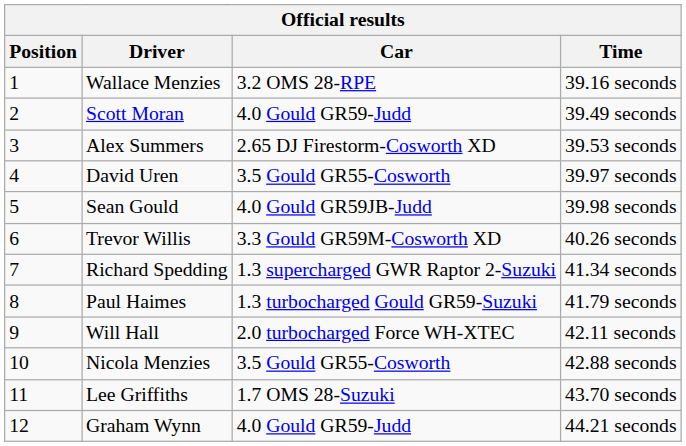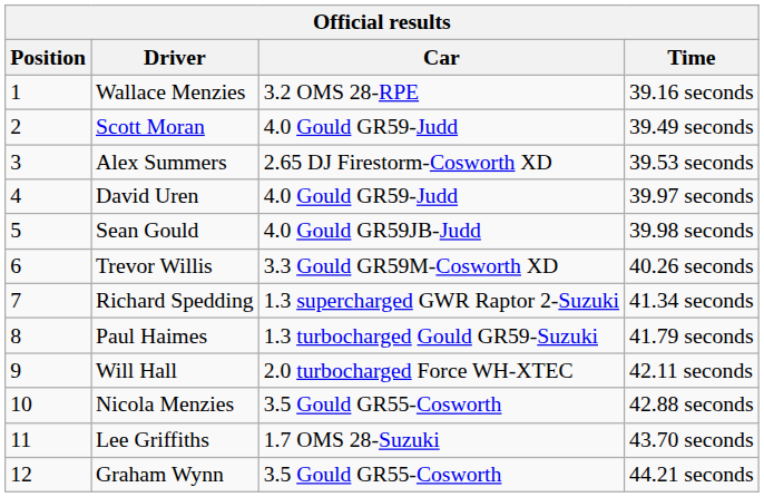 <table class="wikitable" style="font-size: 100%">
 <tr>
 <th colspan=4>Official results</th>
 </tr>
 <tr>
 <th>Position</th>
 <th>Driver</th>
 <th>Car</th>
 <th>Time</th>
 </tr>
 <tr>
 <td>1</td>
 <td>Wallace Menzies</td>
 <td>3.2 OMS 28-<a href='#'>RPE</a></td>
 <td>39.16 seconds</td>
 </tr>
 <tr>
 <td>2</td>
 <td><a href='#'>Scott Moran</a></td>
 <td>4.0 <a href='#'>Gould</a> GR59-<a href='#'>Judd</a></td>
 <td>39.49  seconds</td>
 </tr>
 <tr>
 <td>3</td>
 <td>Alex Summers</td>
 <td>2.65 DJ Firestorm-<a href='#'>Cosworth</a> XD</td>
 <td>39.53 seconds</td>
 </tr>
 <tr>
 <td>4</td>
 <td>David Uren</td>
-<td>3.5 <a href='#'>Gould</a> GR55-<a href='#'>Cosworth</a></td>
+<td>4.0 <a href='#'>Gould</a> GR59-<a href='#'>Judd</a></td>
 <td>39.97 seconds</td>
 </tr>
 <tr>
 <td>5</td>
 <td>Sean Gould</td>
 <td>4.0 <a href='#'>Gould</a> GR59JB-<a href='#'>Judd</a></td>
 <td>39.98 seconds</td>
 </tr>
 <tr>
 <td>6</td>
 <td>Trevor Willis</td>
 <td>3.3 <a href='#'>Gould</a> GR59M-<a href='#'>Cosworth</a> XD</td>
 <td>40.26 seconds</td>
 </tr>
 <tr>
 <td>7</td>
 <td>Richard Spedding</td>
 <td>1.3 <a href='#'>supercharged</a> GWR Raptor 2-<a href='#'>Suzuki</a></td>
 <td>41.34 seconds</td>
 </tr>
 <tr>
 <td>8</td>
 <td>Paul Haimes</td>
 <td>1.3 <a href='#'>turbocharged</a> <a href='#'>Gould</a> GR59-<a href='#'>Suzuki</a></td>
 <td>41.79 seconds</td>
 </tr>
 <tr>
 <td>9</td>
 <td>Will Hall</td>
 <td>2.0 <a href='#'>turbocharged</a> Force WH-XTEC</td>
 <td>42.11 seconds</td>
 </tr>
 <tr>
 <td>10</td>
 <td>Nicola Menzies</td>
 <td>3.5 <a href='#'>Gould</a> GR55-<a href='#'>Cosworth</a></td>
 <td>42.88 seconds</td>
 </tr>
 <tr>
 <td>11</td>
 <td>Lee Griffiths</td>
 <td>1.7 OMS 28-<a href='#'>Suzuki</a></td>
 <td>43.70 seconds</td>
 </tr>
 <tr>
 <td>12</td>
 <td>Graham Wynn</td>
-<td>4.0 <a href='#'>Gould</a> GR59-<a href='#'>Judd</a></td>
+<td>3.5 <a href='#'>Gould</a> GR55-<a href='#'>Cosworth</a></td>
 <td>44.21 seconds</td>
 </tr>
 </table>
